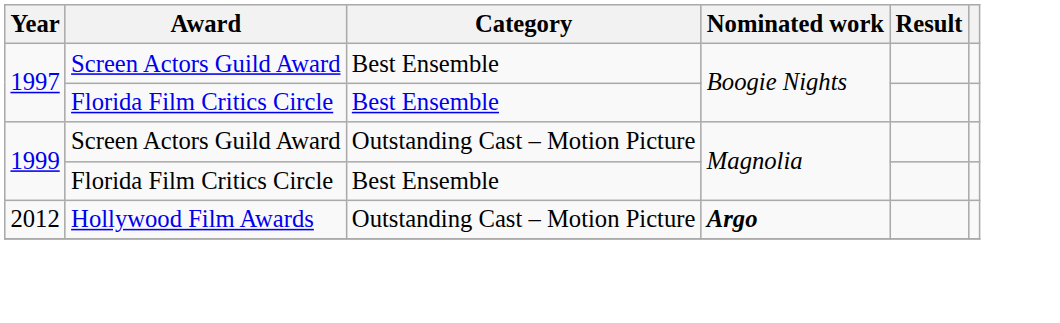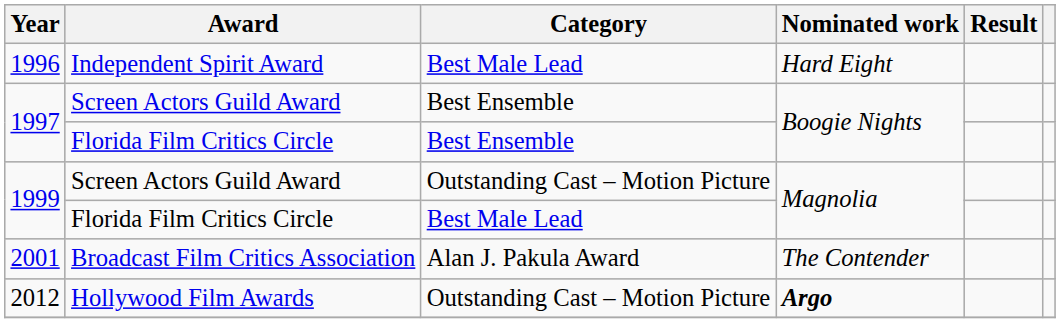 <table class="wikitable sortable">
 <tr>
 <th>Year</th>
 <th>Award</th>
 <th>Category</th>
 <th>Nominated work</th>
 <th>Result</th>
 <th></th>
+</tr>
+<tr>
+<td><a href='#'>1996</a></td>
+<td><a href='#'>Independent Spirit Award</a></td>
+<td><a href='#'>Best Male Lead</a></td>
+<td><em>Hard Eight</em></td>
+<td></td>
+<td></td>
 </tr>
 <tr>
 <td rowspan="2"><a href='#'>1997</a></td>
 <td><a href='#'>Screen Actors Guild Award</a></td>
 <td>Best Ensemble</td>
 <td rowspan=2><em>Boogie Nights</em></td>
 <td></td>
 <td></td>
 </tr>
 <tr>
 <td><a href='#'>Florida Film Critics Circle</a></td>
 <td><a href='#'>Best Ensemble</a></td>
 <td></td>
 <td></td>
 </tr>
 <tr>
 <td rowspan="2"><a href='#'>1999</a></td>
 <td>Screen Actors Guild Award</td>
 <td>Outstanding Cast – Motion Picture</td>
 <td rowspan=2><em>Magnolia</em></td>
 <td></td>
 <td></td>
 </tr>
 <tr>
 <td>Florida Film Critics Circle</td>
-<td>Best Ensemble</td>
+<td><a href='#'>Best Male Lead</a></td>
+<td></td>
+<td></td>
+</tr>
+<tr>
+<td><a href='#'>2001</a></td>
+<td><a href='#'>Broadcast Film Critics Association</a></td>
+<td>Alan J. Pakula Award</td>
+<td><em>The Contender</em></td>
 <td></td>
 <td></td>
 </tr>
 <tr>
 <td>2012</td>
 <td><a href='#'>Hollywood Film Awards</a></td>
 <td>Outstanding Cast – Motion Picture</td>
 <td><strong><em>Argo</em></strong></td>
 <td></td>
 <td></td>
 </tr>
 <tr>
 </tr>
 </table>
